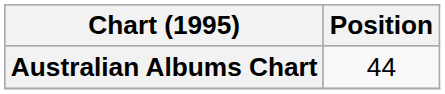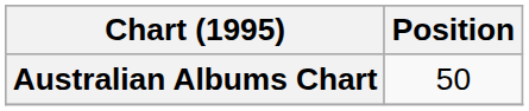 <table class="wikitable plainrowheaders" style="text-align:center;">
 <tr>
 <th>Chart (1995)</th>
 <th>Position</th>
 </tr>
 <tr>
 <th scope="row">Australian Albums Chart</th>
-<td>44</td>
+<td>50</td>
 </tr>
 <tr>
 </tr>
 </table>
